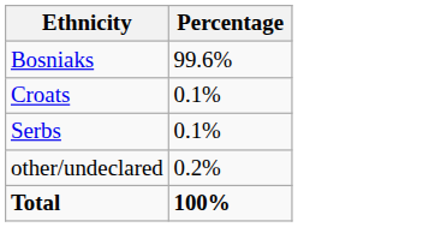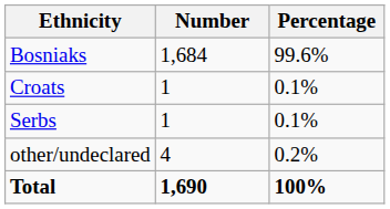 <table class="wikitable">
 <tr>
 <th width="100px">Ethnicity</th>
+<th width="80px">Number</th>
 <th width="80px">Percentage</th>
 </tr>
 <tr>
 <td><a href='#'>Bosniaks</a></td>
+<td>1,684</td>
 <td>99.6%</td>
 </tr>
 <tr>
 <td><a href='#'>Croats</a></td>
+<td>1</td>
 <td>0.1%</td>
 </tr>
 <tr>
 <td><a href='#'>Serbs</a></td>
+<td>1</td>
 <td>0.1%</td>
 </tr>
 <tr>
 <td>other/undeclared</td>
+<td>4</td>
 <td>0.2%</td>
 </tr>
 <tr>
 <td><strong>Total</strong></td>
+<td><strong>1,690</strong></td>
 <td><strong>100%</strong></td>
 </tr>
 </table>
